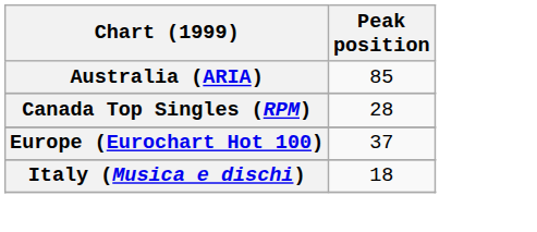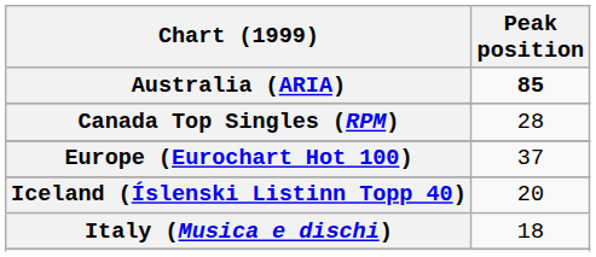 <table class="wikitable sortable plainrowheaders" style="text-align:center">
 <tr>
 <th>Chart (1999)</th>
 <th>Peak<br>position</th>
 </tr>
 <tr>
 <th scope="row">Australia (<a href='#'>ARIA</a>)</th>
-<td>85</td>
+<td><strong>85</strong></td>
 </tr>
 <tr>
 </tr>
 <tr>
 </tr>
 <tr>
 <th scope="row">Canada Top Singles (<em><a href='#'>RPM</a></em>)</th>
 <td>28</td>
 </tr>
 <tr>
 </tr>
 <tr>
 </tr>
 <tr>
 <th scope="row">Europe (<a href='#'>Eurochart Hot 100</a>)</th>
 <td>37</td>
 </tr>
 <tr>
 </tr>
 <tr>
 </tr>
 <tr>
+<th scope="row">Iceland (<a href='#'>Íslenski Listinn Topp 40</a>)</th>
+<td>20</td>
+</tr>
+<tr>
 <th scope="row">Italy (<em><a href='#'>Musica e dischi</a></em>)</th>
 <td>18</td>
 </tr>
 <tr>
 </tr>
 <tr>
 </tr>
 <tr>
 </tr>
 <tr>
 </tr>
 <tr>
 </tr>
 <tr>
 </tr>
 <tr>
 </tr>
 </table>
